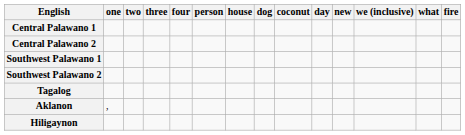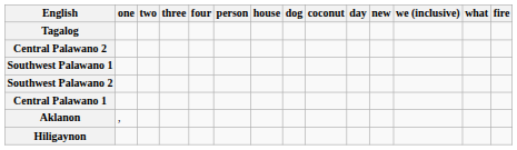 <table class="wikitable sortable">
 <tr>
 <th scope="col">English</th>
 <th scope="col">one</th>
 <th scope="col">two</th>
 <th scope="col">three</th>
 <th scope="col">four</th>
 <th scope="col">person</th>
 <th scope="col">house</th>
 <th scope="col">dog</th>
 <th scope="col">coconut</th>
 <th scope="col">day</th>
 <th scope="col">new</th>
 <th scope="col">we (inclusive)</th>
 <th scope="col">what</th>
 <th scope="col">fire</th>
 </tr>
 <tr>
-<th scope="row">Central Palawano 1</th>
+<th scope="row">Tagalog</th>
 <td></td>
 <td></td>
 <td></td>
 <td></td>
 <td></td>
 <td></td>
 <td></td>
 <td></td>
 <td></td>
 <td></td>
 <td></td>
 <td></td>
 <td></td>
 </tr>
 <tr>
 <th scope="row">Central Palawano 2</th>
 <td></td>
 <td></td>
 <td></td>
 <td></td>
 <td></td>
 <td></td>
 <td></td>
 <td></td>
 <td></td>
 <td></td>
 <td></td>
 <td></td>
 <td></td>
 </tr>
 <tr>
 <th scope="row">Southwest Palawano 1</th>
 <td></td>
 <td></td>
 <td></td>
 <td></td>
 <td></td>
 <td></td>
 <td></td>
 <td></td>
 <td></td>
 <td></td>
 <td></td>
 <td></td>
 <td></td>
 </tr>
 <tr>
 <th scope="row">Southwest Palawano 2</th>
 <td></td>
 <td></td>
 <td></td>
 <td></td>
 <td></td>
 <td></td>
 <td></td>
 <td></td>
 <td></td>
 <td></td>
 <td></td>
 <td></td>
 <td></td>
 </tr>
 <tr>
-<th scope="row">Tagalog</th>
+<th scope="row">Central Palawano 1</th>
 <td></td>
 <td></td>
 <td></td>
 <td></td>
 <td></td>
 <td></td>
 <td></td>
 <td></td>
 <td></td>
 <td></td>
 <td></td>
 <td></td>
 <td></td>
 </tr>
 <tr>
 <th scope="row">Aklanon</th>
 <td>, </td>
 <td></td>
 <td></td>
 <td></td>
 <td></td>
 <td></td>
 <td></td>
 <td></td>
 <td></td>
 <td></td>
 <td></td>
 <td></td>
 <td></td>
 </tr>
 <tr>
 <th scope="row">Hiligaynon</th>
 <td></td>
 <td></td>
 <td></td>
 <td></td>
 <td></td>
 <td></td>
 <td></td>
 <td></td>
 <td></td>
 <td></td>
 <td></td>
 <td></td>
 <td></td>
 </tr>
 </table>
